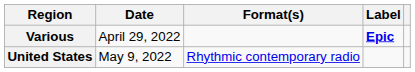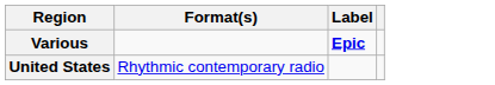 <table class="wikitable plainrowheaders">
 <tr>
 <th scope="col">Region</th>
-<th scope="col">Date</th>
 <th scope="col">Format(s)</th>
 <th scope="col">Label</th>
 <th scope="col"></th>
 </tr>
 <tr>
 <th scope="row">Various</th>
-<td>April 29, 2022</td>
 <td></td>
 <td><strong><a href='#'>Epic</a></strong></td>
 <td align="center"></td>
 </tr>
 <tr>
 <th scope="row">United States</th>
-<td>May 9, 2022</td>
 <td><a href='#'>Rhythmic contemporary radio</a></td>
 <td></td>
 <td align="center"></td>
 </tr>
 </table>
